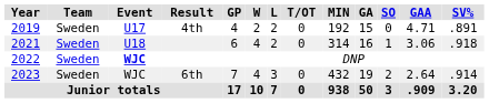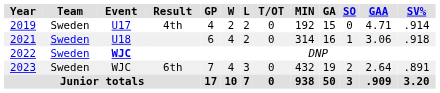 <table border="0" cellpadding="1" cellspacing="0" ID="Table3" style="text-align:center; width:40em">
 <tr bgcolor="#e0e0e0">
 <th>Year</th>
 <th>Team</th>
 <th>Event</th>
 <th>Result</th>
 <th>GP</th>
 <th>W</th>
 <th>L</th>
 <th>T/OT</th>
 <th>MIN</th>
 <th>GA</th>
 <th><a href='#'>SO</a></th>
 <th><a href='#'>GAA</a></th>
 <th><a href='#'>SV%</a></th>
 </tr>
 <tr ALIGN="center">
 <td><a href='#'>2019</a></td>
 <td>Sweden</td>
 <td><a href='#'>U17</a></td>
 <td>4th</td>
 <td>4</td>
 <td>2</td>
 <td>2</td>
 <td>0</td>
 <td>192</td>
 <td>15</td>
 <td>0</td>
 <td>4.71</td>
-<td>.891</td>
+<td>.914</td>
 </tr>
 <tr ALIGN="center" bgcolor="#f0f0f0">
 <td><a href='#'>2021</a></td>
 <td><a href='#'>Sweden</a></td>
 <td><a href='#'>U18</a></td>
 <td></td>
 <td>6</td>
 <td>4</td>
 <td>2</td>
 <td>0</td>
 <td>314</td>
 <td>16</td>
 <td>1</td>
 <td>3.06</td>
 <td>.918</td>
 </tr>
 <tr ALIGN="center">
 <td><a href='#'>2022</a></td>
 <td><a href='#'>Sweden</a></td>
 <td><strong><a href='#'>WJC</a></strong></td>
 <td></td>
 <td colspan="9"><em>DNP</em></td>
 </tr>
 <tr ALIGN="center" bgcolor="#f0f0f0">
 <td><a href='#'>2023</a></td>
 <td>Sweden</td>
 <td>WJC</td>
 <td>6th</td>
 <td>7</td>
 <td>4</td>
 <td>3</td>
 <td>0</td>
 <td>432</td>
 <td>19</td>
 <td>2</td>
 <td>2.64</td>
-<td>.914</td>
+<td>.891</td>
 </tr>
 <tr ALIGN="center" bgcolor="#e0e0e0">
 <th colspan="4" align="center">Junior totals</th>
 <th>17</th>
 <th>10</th>
 <th>7</th>
 <th>0</th>
 <th>938</th>
 <th>50</th>
 <th>3</th>
 <th>.909</th>
 <th>3.20</th>
 </tr>
 </table>
